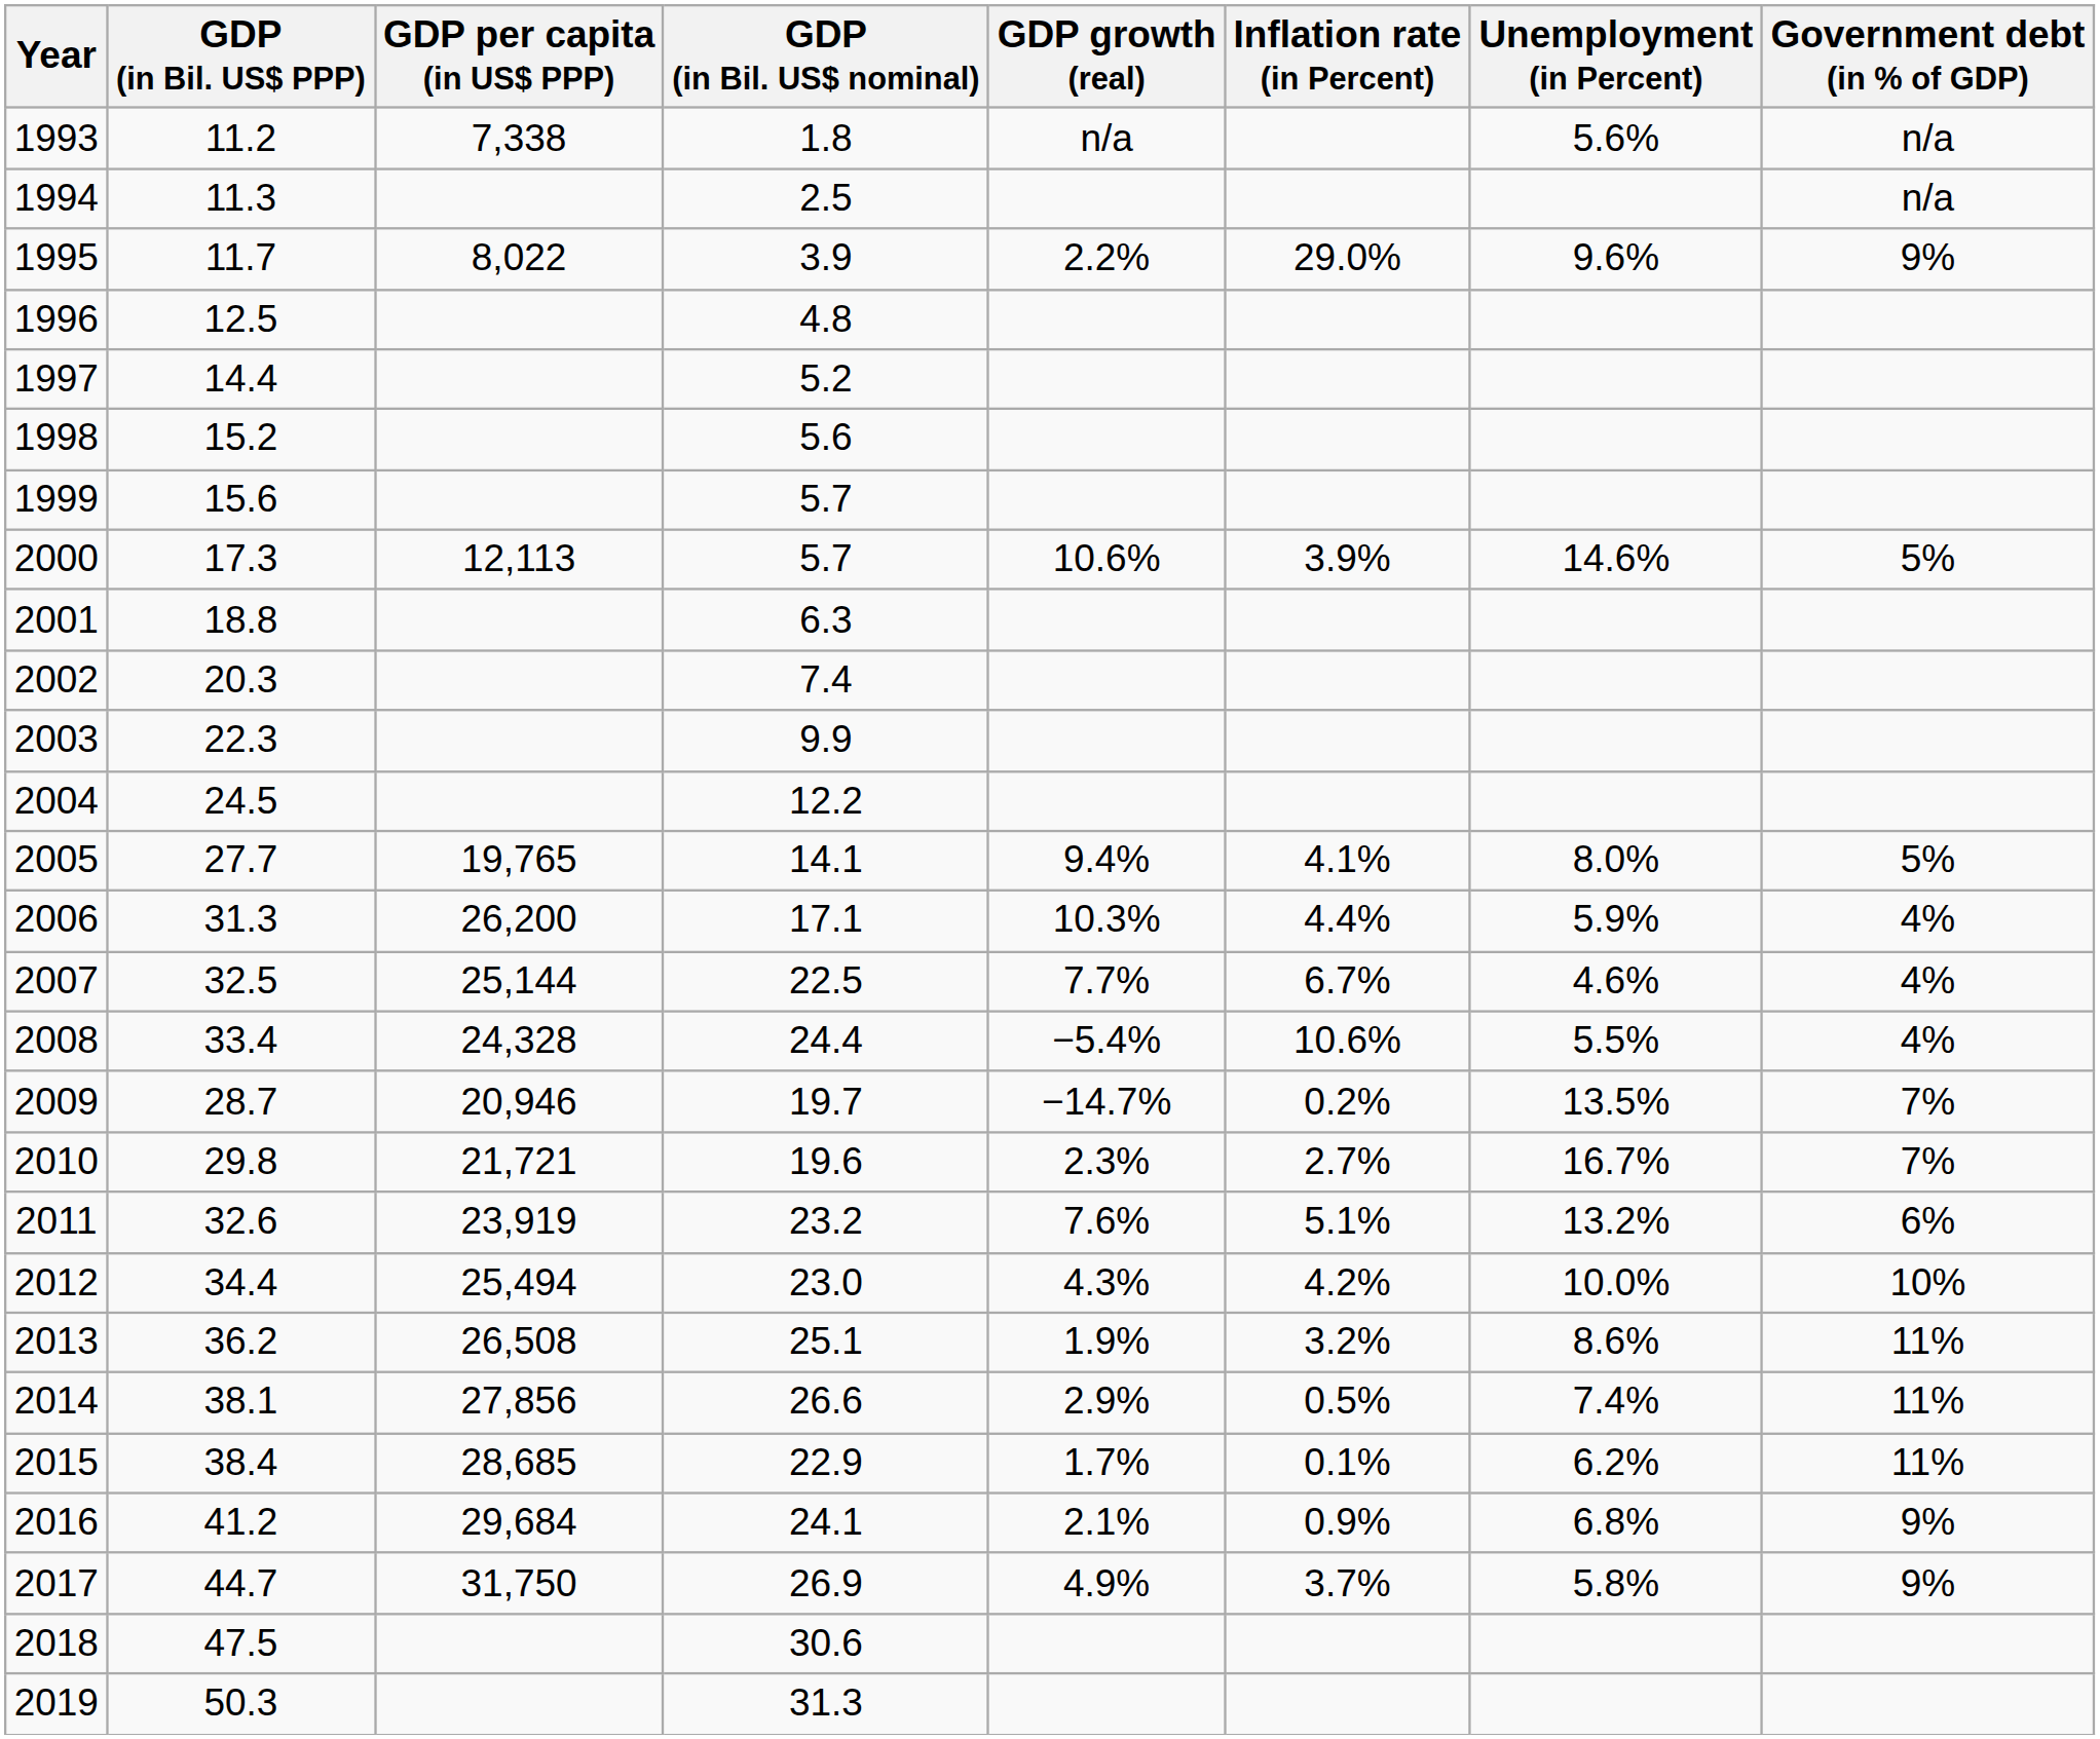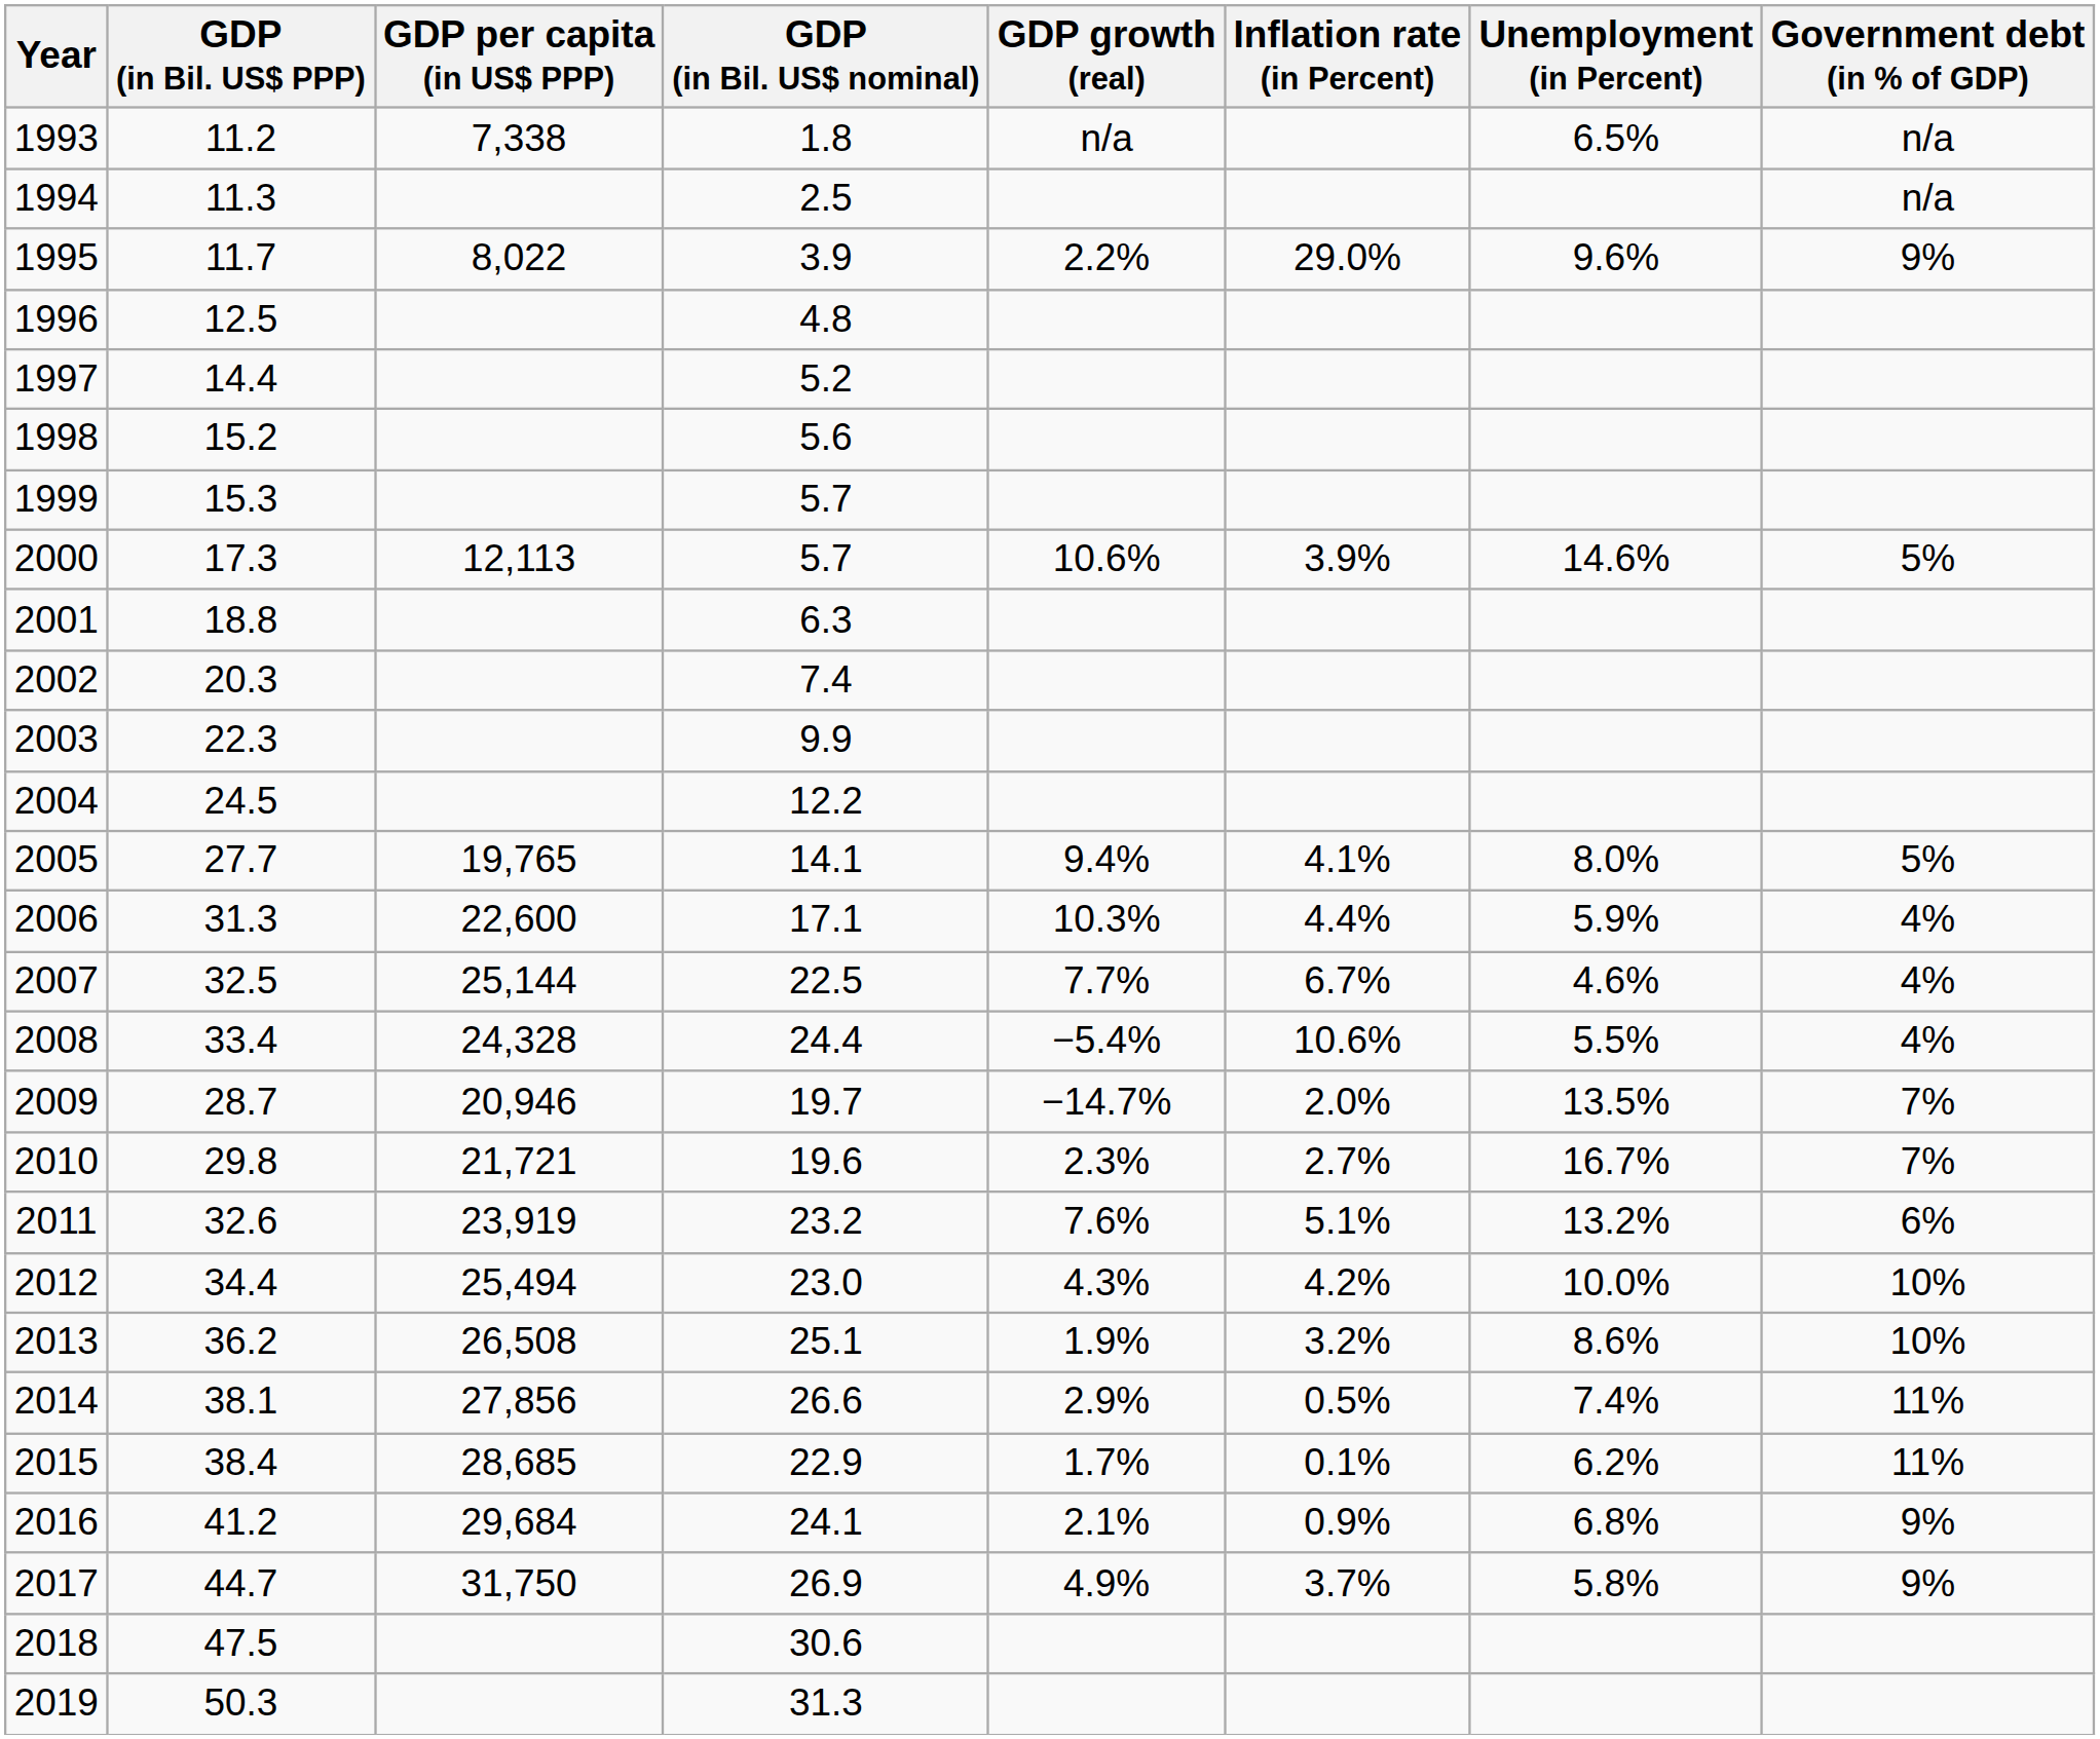 <table class="wikitable sortable" style="text-align:center;">
 <tr>
 <th>Year</th>
 <th>GDP<br><small>(in Bil. US$ PPP)</small></th>
 <th>GDP per capita<br><small>(in US$ PPP)</small></th>
 <th>GDP<br><small>(in Bil. US$ nominal)</small></th>
 <th>GDP growth<br><small>(real)</small></th>
 <th>Inflation rate<br><small>(in Percent)</small></th>
 <th>Unemployment<br><small>(in Percent)</small></th>
 <th>Government debt<br><small>(in % of GDP)</small></th>
 </tr>
 <tr>
 <td>1993</td>
 <td>11.2</td>
 <td>7,338</td>
 <td>1.8</td>
 <td>n/a</td>
 <td></td>
-<td>5.6%</td>
+<td>6.5%</td>
 <td>n/a</td>
 </tr>
 <tr>
 <td>1994</td>
 <td>11.3</td>
 <td></td>
 <td>2.5</td>
 <td></td>
 <td></td>
 <td></td>
 <td>n/a</td>
 </tr>
 <tr>
 <td>1995</td>
 <td>11.7</td>
 <td>8,022</td>
 <td>3.9</td>
 <td>2.2%</td>
 <td>29.0%</td>
 <td>9.6%</td>
 <td>9%</td>
 </tr>
 <tr>
 <td>1996</td>
 <td>12.5</td>
 <td></td>
 <td>4.8</td>
 <td></td>
 <td></td>
 <td></td>
 <td></td>
 </tr>
 <tr>
 <td>1997</td>
 <td>14.4</td>
 <td></td>
 <td>5.2</td>
 <td></td>
 <td></td>
 <td></td>
 <td></td>
 </tr>
 <tr>
 <td>1998</td>
 <td>15.2</td>
 <td></td>
 <td>5.6</td>
 <td></td>
 <td></td>
 <td></td>
 <td></td>
 </tr>
 <tr>
 <td>1999</td>
-<td>15.6</td>
+<td>15.3</td>
 <td></td>
 <td>5.7</td>
 <td></td>
 <td></td>
 <td></td>
 <td></td>
 </tr>
 <tr>
 <td>2000</td>
 <td>17.3</td>
 <td>12,113</td>
 <td>5.7</td>
 <td>10.6%</td>
 <td>3.9%</td>
 <td>14.6%</td>
 <td>5%</td>
 </tr>
 <tr>
 <td>2001</td>
 <td>18.8</td>
 <td></td>
 <td>6.3</td>
 <td></td>
 <td></td>
 <td></td>
 <td></td>
 </tr>
 <tr>
 <td>2002</td>
 <td>20.3</td>
 <td></td>
 <td>7.4</td>
 <td></td>
 <td></td>
 <td></td>
 <td></td>
 </tr>
 <tr>
 <td>2003</td>
 <td>22.3</td>
 <td></td>
 <td>9.9</td>
 <td></td>
 <td></td>
 <td></td>
 <td></td>
 </tr>
 <tr>
 <td>2004</td>
 <td>24.5</td>
 <td></td>
 <td>12.2</td>
 <td></td>
 <td></td>
 <td></td>
 <td></td>
 </tr>
 <tr>
 <td>2005</td>
 <td>27.7</td>
 <td>19,765</td>
 <td>14.1</td>
 <td>9.4%</td>
 <td>4.1%</td>
 <td>8.0%</td>
 <td>5%</td>
 </tr>
 <tr>
 <td>2006</td>
 <td>31.3</td>
-<td>26,200</td>
+<td>22,600</td>
 <td>17.1</td>
 <td>10.3%</td>
 <td>4.4%</td>
 <td>5.9%</td>
 <td>4%</td>
 </tr>
 <tr>
 <td>2007</td>
 <td>32.5</td>
 <td>25,144</td>
 <td>22.5</td>
 <td>7.7%</td>
 <td>6.7%</td>
 <td>4.6%</td>
 <td>4%</td>
 </tr>
 <tr>
 <td>2008</td>
 <td>33.4</td>
 <td>24,328</td>
 <td>24.4</td>
 <td>−5.4%</td>
 <td>10.6%</td>
 <td>5.5%</td>
 <td>4%</td>
 </tr>
 <tr>
 <td>2009</td>
 <td>28.7</td>
 <td>20,946</td>
 <td>19.7</td>
 <td>−14.7%</td>
-<td>0.2%</td>
+<td>2.0%</td>
 <td>13.5%</td>
 <td>7%</td>
 </tr>
 <tr>
 <td>2010</td>
 <td>29.8</td>
 <td>21,721</td>
 <td>19.6</td>
 <td>2.3%</td>
 <td>2.7%</td>
 <td>16.7%</td>
 <td>7%</td>
 </tr>
 <tr>
 <td>2011</td>
 <td>32.6</td>
 <td>23,919</td>
 <td>23.2</td>
 <td>7.6%</td>
 <td>5.1%</td>
 <td>13.2%</td>
 <td>6%</td>
 </tr>
 <tr>
 <td>2012</td>
 <td>34.4</td>
 <td>25,494</td>
 <td>23.0</td>
 <td>4.3%</td>
 <td>4.2%</td>
 <td>10.0%</td>
 <td>10%</td>
 </tr>
 <tr>
 <td>2013</td>
 <td>36.2</td>
 <td>26,508</td>
 <td>25.1</td>
 <td>1.9%</td>
 <td>3.2%</td>
 <td>8.6%</td>
-<td>11%</td>
+<td>10%</td>
 </tr>
 <tr>
 <td>2014</td>
 <td>38.1</td>
 <td>27,856</td>
 <td>26.6</td>
 <td>2.9%</td>
 <td>0.5%</td>
 <td>7.4%</td>
 <td>11%</td>
 </tr>
 <tr>
 <td>2015</td>
 <td>38.4</td>
 <td>28,685</td>
 <td>22.9</td>
 <td>1.7%</td>
 <td>0.1%</td>
 <td>6.2%</td>
 <td>11%</td>
 </tr>
 <tr>
 <td>2016</td>
 <td>41.2</td>
 <td>29,684</td>
 <td>24.1</td>
 <td>2.1%</td>
 <td>0.9%</td>
 <td>6.8%</td>
 <td>9%</td>
 </tr>
 <tr>
 <td>2017</td>
 <td>44.7</td>
 <td>31,750</td>
 <td>26.9</td>
 <td>4.9%</td>
 <td>3.7%</td>
 <td>5.8%</td>
 <td>9%</td>
 </tr>
 <tr>
 <td>2018</td>
 <td>47.5</td>
 <td></td>
 <td>30.6</td>
 <td></td>
 <td></td>
 <td></td>
 <td></td>
 </tr>
 <tr>
 <td>2019</td>
 <td>50.3</td>
 <td></td>
 <td>31.3</td>
 <td></td>
 <td></td>
 <td></td>
 <td></td>
 </tr>
 </table>
